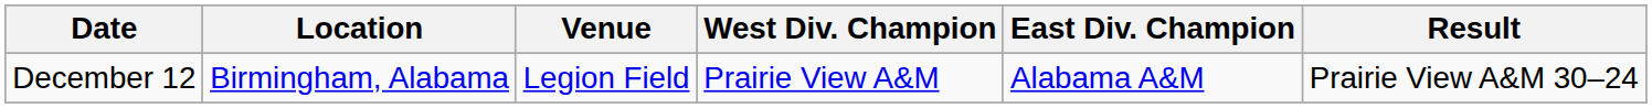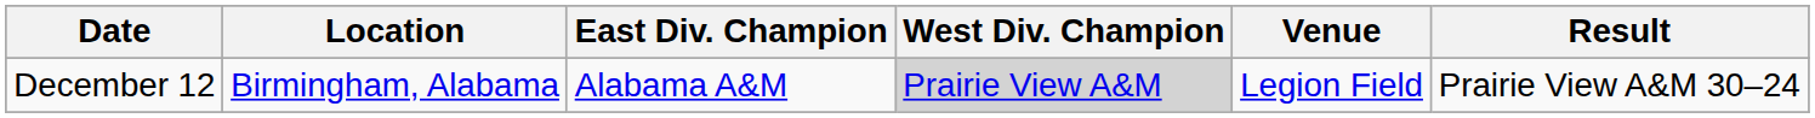 <table class="wikitable">
 <tr>
 <th>Date</th>
 <th>Location</th>
+<th>East Div. Champion</th>
+<th>West Div. Champion</th>
 <th>Venue</th>
-<th>West Div. Champion</th>
-<th>East Div. Champion</th>
 <th>Result</th>
 </tr>
 <tr>
 <td>December 12</td>
 <td><a href='#'>Birmingham, Alabama</a></td>
+<td><a href='#'>Alabama A&M</a></td>
+<td style="background: lightgrey;"><a href='#'>Prairie View A&M</a></td>
 <td><a href='#'>Legion Field</a></td>
-<td><a href='#'>Prairie View A&M</a></td>
-<td><a href='#'>Alabama A&M</a></td>
 <td>Prairie View A&M 30–24</td>
 </tr>
 </table>
